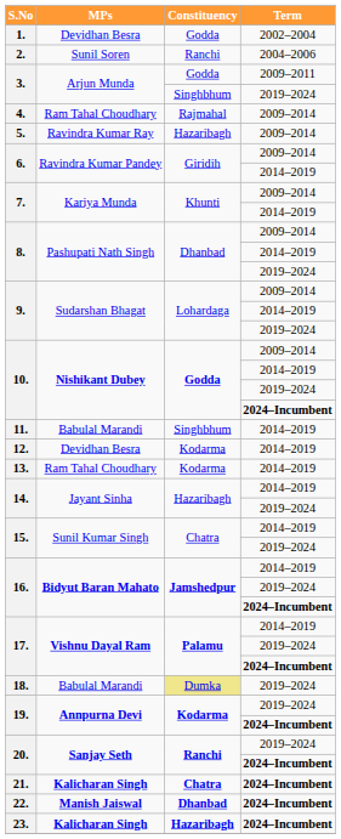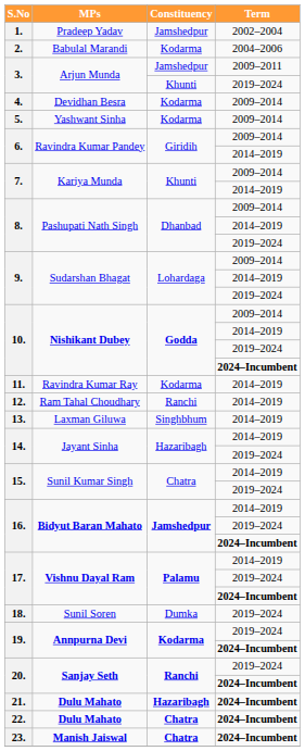 <table class="wikitable sortable" style="text-align:center;">
 <tr>
 <th Style="background-color:#FF9933; color:white">S.No</th>
 <th Style="background-color:#FF9933; color:white">MPs</th>
 <th Style="background-color:#FF9933; color:white">Constituency</th>
 <th Style="background-color:#FF9933; color:white">Term</th>
 </tr>
 <tr>
 <th>1.</th>
-<td><a href='#'>Devidhan Besra</a></td>
-<td><a href='#'>Godda</a></td>
+<td><a href='#'>Pradeep Yadav</a></td>
+<td><a href='#'>Jamshedpur</a></td>
 <td>2002–2004</td>
 </tr>
 <tr>
 <th>2.</th>
-<td><a href='#'>Sunil Soren</a></td>
-<td><a href='#'>Ranchi</a></td>
+<td><a href='#'>Babulal Marandi</a></td>
+<td><a href='#'>Kodarma</a></td>
 <td>2004–2006</td>
 </tr>
 <tr>
 <th Rowspan=2>3.</th>
 <td Rowspan=2><a href='#'>Arjun Munda</a></td>
-<td><a href='#'>Godda</a></td>
+<td><a href='#'>Jamshedpur</a></td>
 <td>2009–2011</td>
 </tr>
 <tr>
-<td><a href='#'>Singhbhum</a></td>
+<td><a href='#'>Khunti</a></td>
 <td>2019–2024</td>
 </tr>
 <tr>
 <th>4.</th>
-<td><a href='#'>Ram Tahal Choudhary</a></td>
-<td><a href='#'>Rajmahal</a></td>
+<td><a href='#'>Devidhan Besra</a></td>
+<td><a href='#'>Kodarma</a></td>
 <td>2009–2014</td>
 </tr>
 <tr>
 <th>5.</th>
-<td><a href='#'>Ravindra Kumar Ray</a></td>
-<td><a href='#'>Hazaribagh</a></td>
+<td><a href='#'>Yashwant Sinha</a></td>
+<td><a href='#'>Kodarma</a></td>
 <td>2009–2014</td>
 </tr>
 <tr>
 <th Rowspan=2>6.</th>
 <td Rowspan=2><a href='#'>Ravindra Kumar Pandey</a></td>
 <td Rowspan=2><a href='#'>Giridih</a></td>
 <td>2009–2014</td>
 </tr>
 <tr>
 <td>2014–2019</td>
 </tr>
 <tr>
 <th Rowspan=2>7.</th>
 <td Rowspan=2><a href='#'>Kariya Munda</a></td>
 <td Rowspan=2><a href='#'>Khunti</a></td>
 <td>2009–2014</td>
 </tr>
 <tr>
 <td>2014–2019</td>
 </tr>
 <tr>
 <th Rowspan=3>8.</th>
 <td Rowspan=3><a href='#'>Pashupati Nath Singh</a></td>
 <td Rowspan=3><a href='#'>Dhanbad</a></td>
 <td>2009–2014</td>
 </tr>
 <tr>
 <td>2014–2019</td>
 </tr>
 <tr>
 <td>2019–2024</td>
 </tr>
 <tr>
 <th Rowspan=3>9.</th>
 <td Rowspan=3><a href='#'>Sudarshan Bhagat</a></td>
 <td Rowspan=3><a href='#'>Lohardaga</a></td>
 <td>2009–2014</td>
 </tr>
 <tr>
 <td>2014–2019</td>
 </tr>
 <tr>
 <td>2019–2024</td>
 </tr>
 <tr>
 <th Rowspan=4>10.</th>
 <td Rowspan=4><strong><a href='#'>Nishikant Dubey</a></strong></td>
 <td Rowspan=4><strong><a href='#'>Godda</a></strong></td>
 <td>2009–2014</td>
 </tr>
 <tr>
 <td>2014–2019</td>
 </tr>
 <tr>
 <td>2019–2024</td>
 </tr>
 <tr>
 <td><strong>2024–Incumbent</strong></td>
 </tr>
 <tr>
 <th>11.</th>
-<td><a href='#'>Babulal Marandi</a></td>
-<td><a href='#'>Singhbhum</a></td>
+<td><a href='#'>Ravindra Kumar Ray</a></td>
+<td><a href='#'>Kodarma</a></td>
 <td>2014–2019</td>
 </tr>
 <tr>
 <th>12.</th>
-<td><a href='#'>Devidhan Besra</a></td>
-<td><a href='#'>Kodarma</a></td>
+<td><a href='#'>Ram Tahal Choudhary</a></td>
+<td><a href='#'>Ranchi</a></td>
 <td>2014–2019</td>
 </tr>
 <tr>
 <th>13.</th>
-<td><a href='#'>Ram Tahal Choudhary</a></td>
-<td><a href='#'>Kodarma</a></td>
+<td><a href='#'>Laxman Giluwa</a></td>
+<td><a href='#'>Singhbhum</a></td>
 <td>2014–2019</td>
 </tr>
 <tr>
 <th Rowspan=2>14.</th>
 <td Rowspan=2><a href='#'>Jayant Sinha</a></td>
 <td Rowspan=2><a href='#'>Hazaribagh</a></td>
 <td>2014–2019</td>
 </tr>
 <tr>
 <td>2019–2024</td>
 </tr>
 <tr>
 <th Rowspan=2>15.</th>
 <td Rowspan=2><a href='#'>Sunil Kumar Singh</a></td>
 <td Rowspan=2><a href='#'>Chatra</a></td>
 <td>2014–2019</td>
 </tr>
 <tr>
 <td>2019–2024</td>
 </tr>
 <tr>
 <th Rowspan=3>16.</th>
 <td Rowspan=3><strong><a href='#'>Bidyut Baran Mahato</a></strong></td>
 <td Rowspan=3><strong><a href='#'>Jamshedpur</a></strong></td>
 <td>2014–2019</td>
 </tr>
 <tr>
 <td>2019–2024</td>
 </tr>
 <tr>
 <td><strong>2024–Incumbent</strong></td>
 </tr>
 <tr>
 <th Rowspan=3>17.</th>
 <td Rowspan=3><strong><a href='#'>Vishnu Dayal Ram</a></strong></td>
 <td Rowspan=3><strong><a href='#'>Palamu</a></strong></td>
 <td>2014–2019</td>
 </tr>
 <tr>
 <td>2019–2024</td>
 </tr>
 <tr>
 <td><strong>2024–Incumbent</strong></td>
 </tr>
 <tr>
 <th>18.</th>
-<td><a href='#'>Babulal Marandi</a></td>
-<td style="background: khaki;"><a href='#'>Dumka</a></td>
+<td><a href='#'>Sunil Soren</a></td>
+<td><a href='#'>Dumka</a></td>
 <td>2019–2024</td>
 </tr>
 <tr>
 <th Rowspan=2>19.</th>
 <td Rowspan=2><strong><a href='#'>Annpurna Devi</a></strong></td>
 <td Rowspan=2><strong><a href='#'>Kodarma</a></strong></td>
 <td>2019–2024</td>
 </tr>
 <tr>
 <td><strong>2024–Incumbent</strong></td>
 </tr>
 <tr>
 <th Rowspan=2>20.</th>
 <td Rowspan=2><strong><a href='#'>Sanjay Seth</a></strong></td>
 <td Rowspan=2><strong><a href='#'>Ranchi</a></strong></td>
 <td>2019–2024</td>
 </tr>
 <tr>
 <td><strong>2024–Incumbent</strong></td>
 </tr>
 <tr>
 <th>21.</th>
-<td><strong><a href='#'>Kalicharan Singh</a></strong></td>
+<td><strong><a href='#'>Dulu Mahato</a></strong></td>
+<td><strong><a href='#'>Hazaribagh</a></strong></td>
+<td><strong>2024–Incumbent</strong></td>
+</tr>
+<tr>
+<th>22.</th>
+<td><strong><a href='#'>Dulu Mahato</a></strong></td>
 <td><strong><a href='#'>Chatra</a></strong></td>
 <td><strong>2024–Incumbent</strong></td>
 </tr>
 <tr>
-<th>22.</th>
+<th>23.</th>
 <td><strong><a href='#'>Manish Jaiswal</a></strong></td>
-<td><strong><a href='#'>Dhanbad</a></strong></td>
-<td><strong>2024–Incumbent</strong></td>
-</tr>
-<tr>
-<th>23.</th>
-<td><strong><a href='#'>Kalicharan Singh</a></strong></td>
-<td><strong><a href='#'>Hazaribagh</a></strong></td>
+<td><strong><a href='#'>Chatra</a></strong></td>
 <td><strong>2024–Incumbent</strong></td>
 </tr>
 <tr>
 </tr>
 </table>
